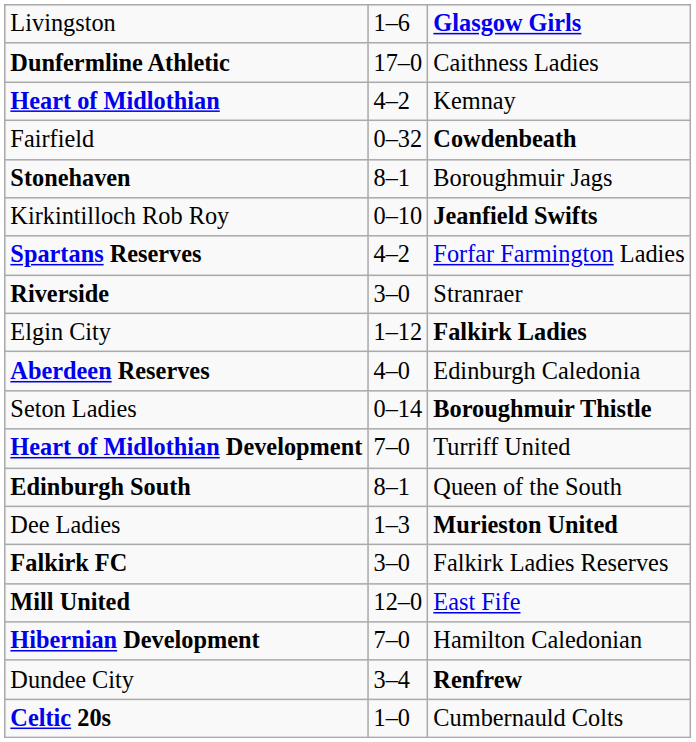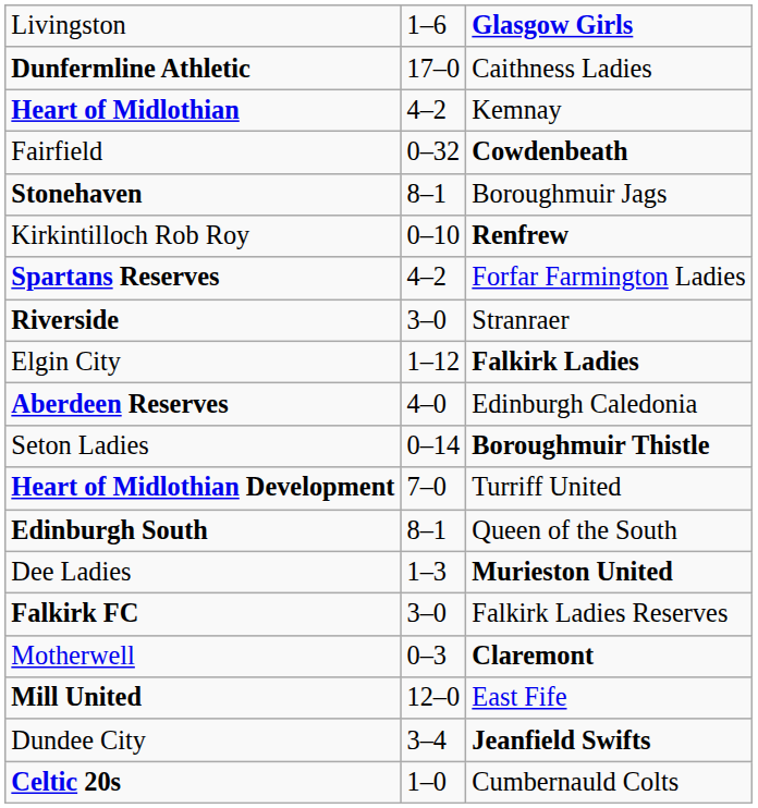 <table class="wikitable">
 <tr>
 <td>Livingston</td>
 <td>1–6</td>
 <td><strong><a href='#'>Glasgow Girls</a></strong></td>
 </tr>
 <tr>
 <td><strong>Dunfermline Athletic</strong></td>
 <td>17–0</td>
 <td>Caithness Ladies</td>
 </tr>
 <tr>
 <td><strong><a href='#'>Heart of Midlothian</a></strong></td>
 <td>4–2</td>
 <td>Kemnay</td>
 </tr>
 <tr>
 <td>Fairfield</td>
 <td>0–32</td>
 <td><strong>Cowdenbeath</strong></td>
 </tr>
 <tr>
 <td><strong>Stonehaven </strong></td>
 <td>8–1</td>
 <td>Boroughmuir Jags</td>
 </tr>
 <tr>
 <td>Kirkintilloch Rob Roy</td>
 <td>0–10</td>
-<td><strong>Jeanfield Swifts</strong></td>
+<td><strong>Renfrew</strong></td>
 </tr>
 <tr>
 <td><strong><a href='#'>Spartans</a> Reserves</strong></td>
 <td>4–2</td>
 <td><a href='#'>Forfar Farmington</a> Ladies</td>
 </tr>
 <tr>
 <td><strong>Riverside</strong></td>
 <td>3–0</td>
 <td>Stranraer</td>
 </tr>
 <tr>
 <td>Elgin City</td>
 <td>1–12</td>
 <td><strong>Falkirk Ladies</strong></td>
 </tr>
 <tr>
 <td><strong><a href='#'>Aberdeen</a> Reserves</strong></td>
 <td>4–0</td>
 <td>Edinburgh Caledonia</td>
 </tr>
 <tr>
 <td>Seton Ladies</td>
 <td>0–14</td>
 <td><strong>Boroughmuir Thistle</strong></td>
 </tr>
 <tr>
 <td><strong><a href='#'>Heart of Midlothian</a> Development</strong></td>
 <td>7–0</td>
 <td>Turriff United</td>
 </tr>
 <tr>
 <td><strong>Edinburgh South</strong></td>
 <td>8–1</td>
 <td>Queen of the South</td>
 </tr>
 <tr>
 <td>Dee Ladies</td>
 <td>1–3</td>
 <td><strong>Murieston United</strong></td>
 </tr>
 <tr>
 <td><strong>Falkirk FC</strong></td>
 <td>3–0</td>
 <td>Falkirk Ladies Reserves</td>
 </tr>
 <tr>
+<td><a href='#'>Motherwell</a></td>
+<td>0–3</td>
+<td><strong>Claremont</strong></td>
+</tr>
+<tr>
 <td><strong>Mill United</strong></td>
 <td>12–0</td>
 <td><a href='#'>East Fife</a></td>
 </tr>
 <tr>
-<td><strong><a href='#'>Hibernian</a> Development</strong></td>
-<td>7–0</td>
-<td>Hamilton Caledonian</td>
-</tr>
-<tr>
 <td>Dundee City</td>
 <td>3–4</td>
-<td><strong>Renfrew</strong></td>
+<td><strong>Jeanfield Swifts</strong></td>
 </tr>
 <tr>
 <td><strong><a href='#'>Celtic</a> 20s</strong></td>
 <td>1–0</td>
 <td>Cumbernauld Colts</td>
 </tr>
 </table>
